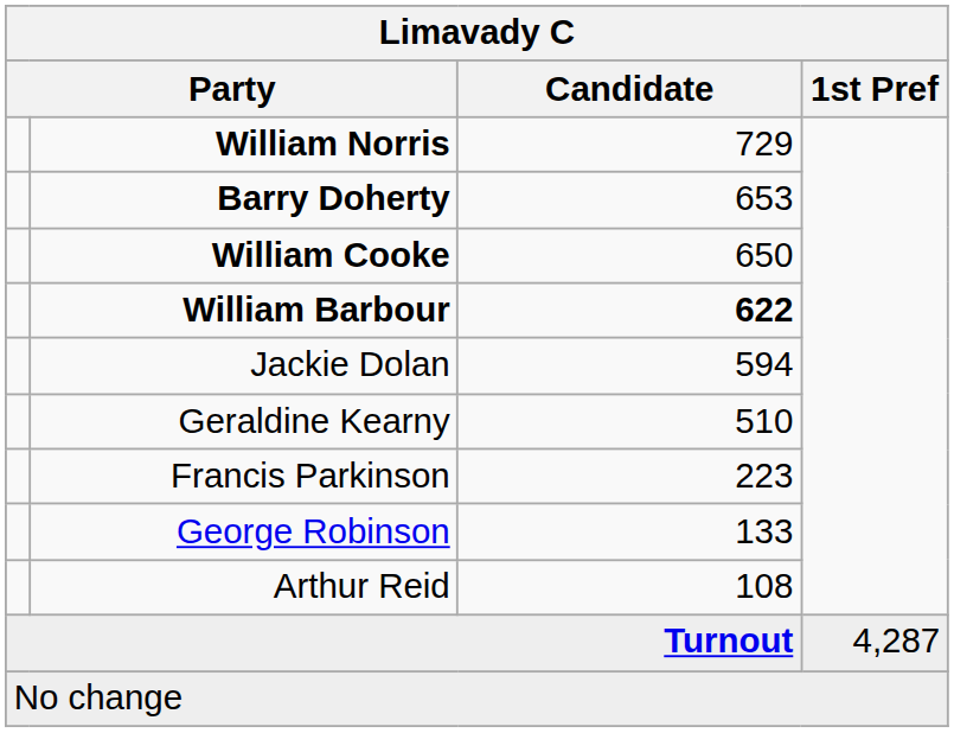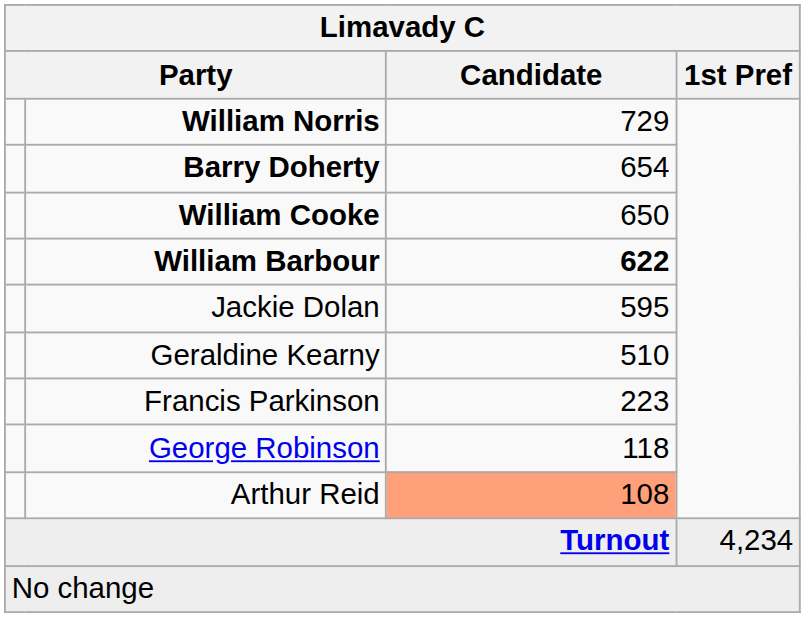 <table class="wikitable">
 <tr>
 <th colspan="4" align="center">Limavady C</th>
 </tr>
 <tr>
 <th colspan="2" align="center" width=200>Party</th>
 <th width=150>Candidate</th>
 <th width=60>1st Pref</th>
 </tr>
 <tr>
 <td></td>
 <td align="right"><strong>William Norris</strong></td>
 <td align="right">729</td>
 </tr>
 <tr>
 <td></td>
 <td align="right"><strong>Barry Doherty</strong></td>
-<td align="right">653</td>
+<td align="right">654</td>
 </tr>
 <tr>
 <td></td>
 <td align="right"><strong>William Cooke</strong></td>
 <td align="right">650</td>
 </tr>
 <tr>
 <td></td>
 <td align="right"><strong>William Barbour</strong></td>
 <td align="right"><strong>622</strong></td>
 </tr>
 <tr>
 <td></td>
 <td align="right">Jackie Dolan</td>
-<td align="right">594</td>
+<td align="right">595</td>
 </tr>
 <tr>
 <td></td>
 <td align="right">Geraldine Kearny</td>
 <td align="right">510</td>
 </tr>
 <tr>
 <td></td>
 <td align="right">Francis Parkinson</td>
 <td align="right">223</td>
 </tr>
 <tr>
 <td></td>
 <td align="right"><a href='#'>George Robinson</a></td>
-<td align="right">133</td>
+<td align="right">118</td>
 </tr>
 <tr>
 <td></td>
 <td align="right">Arthur Reid</td>
-<td align="right">108</td>
+<td align="right" style="background: lightsalmon;">108</td>
 </tr>
 <tr bgcolor="EEEEEE">
 <td colspan=3 align="right"><strong><a href='#'>Turnout</a></strong></td>
-<td align="right">4,287</td>
+<td align="right">4,234</td>
 </tr>
 <tr>
 <td colspan=4 bgcolor="EEEEEE">No change</td>
 </tr>
 </table>
